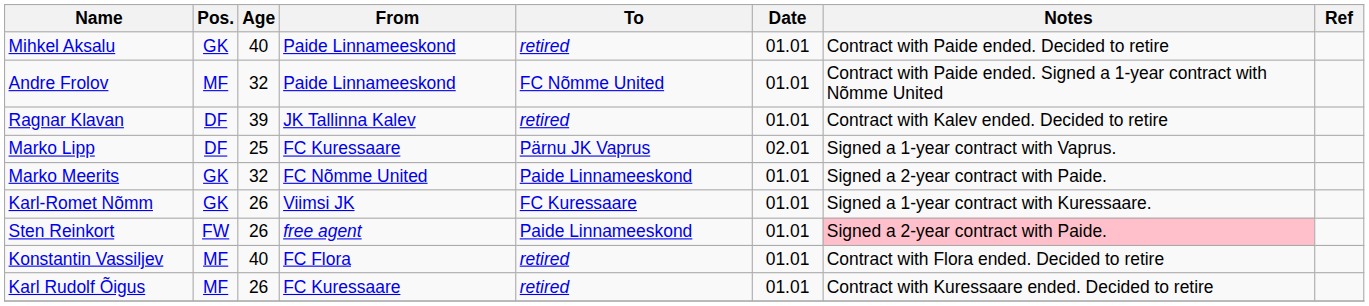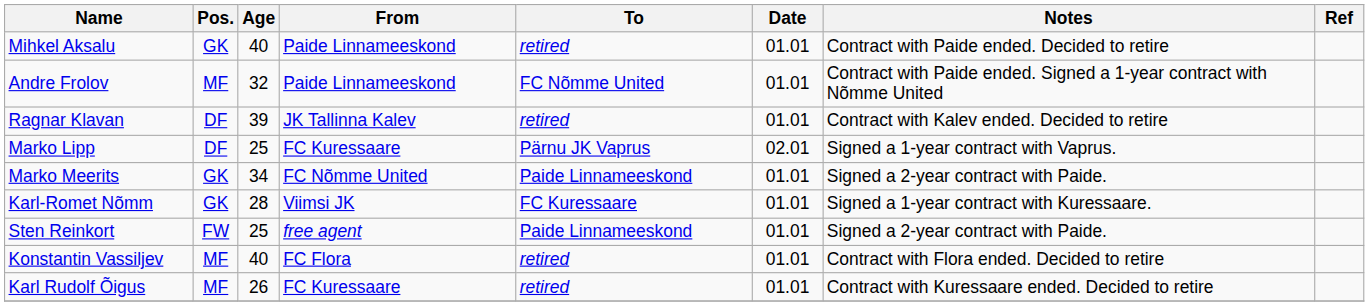 <table class="wikitable collapsed">
 <tr>
 <th width = 180px>Name</th>
 <th width = 30px>Pos.</th>
 <th width = 30px>Age</th>
 <th width = 225px>From</th>
 <th width = 225px>To</th>
 <th width = 60px>Date</th>
 <th width = 500px>Notes</th>
 <th width = 40px>Ref</th>
 </tr>
 <tr>
 <td><a href='#'>Mihkel Aksalu</a></td>
 <td align=center><a href='#'>GK</a></td>
 <td align=center>40</td>
 <td><a href='#'>Paide Linnameeskond</a></td>
 <td><em><a href='#'>retired</a></em></td>
 <td align=center>01.01</td>
 <td>Contract with Paide ended. Decided to retire</td>
 <td align=center></td>
 </tr>
 <tr>
 <td><a href='#'>Andre Frolov</a></td>
 <td align=center><a href='#'>MF</a></td>
 <td align=center>32</td>
 <td><a href='#'>Paide Linnameeskond</a></td>
 <td><a href='#'>FC Nõmme United</a></td>
 <td align=center>01.01</td>
 <td>Contract with Paide ended. Signed a 1-year contract with Nõmme United</td>
 <td align=center></td>
 </tr>
 <tr>
 <td><a href='#'>Ragnar Klavan</a></td>
 <td align=center><a href='#'>DF</a></td>
 <td align=center>39</td>
 <td><a href='#'>JK Tallinna Kalev</a></td>
 <td><em><a href='#'>retired</a></em></td>
 <td align=center>01.01</td>
 <td>Contract with Kalev ended. Decided to retire</td>
 <td align=center></td>
 </tr>
 <tr>
 <td><a href='#'>Marko Lipp</a></td>
 <td align=center><a href='#'>DF</a></td>
 <td align=center>25</td>
 <td><a href='#'>FC Kuressaare</a></td>
 <td><a href='#'>Pärnu JK Vaprus</a></td>
 <td align=center>02.01</td>
 <td>Signed a 1-year contract with Vaprus.</td>
 <td align=center></td>
 </tr>
 <tr>
 <td><a href='#'>Marko Meerits</a></td>
 <td align=center><a href='#'>GK</a></td>
-<td align=center>32</td>
+<td align=center>34</td>
 <td><a href='#'>FC Nõmme United</a></td>
 <td><a href='#'>Paide Linnameeskond</a></td>
 <td align=center>01.01</td>
 <td>Signed a 2-year contract with Paide.</td>
 <td align=center></td>
 </tr>
 <tr>
 <td><a href='#'>Karl-Romet Nõmm</a></td>
 <td align=center><a href='#'>GK</a></td>
-<td align=center>26</td>
+<td align=center>28</td>
 <td><a href='#'>Viimsi JK</a></td>
 <td><a href='#'>FC Kuressaare</a></td>
 <td align=center>01.01</td>
 <td>Signed a 1-year contract with Kuressaare.</td>
 <td align=center></td>
 </tr>
 <tr>
 <td><a href='#'>Sten Reinkort</a></td>
 <td align=center><a href='#'>FW</a></td>
-<td align=center>26</td>
+<td align=center>25</td>
 <td><em><a href='#'>free agent</a></em></td>
 <td><a href='#'>Paide Linnameeskond</a></td>
 <td align=center>01.01</td>
-<td style="background: pink;">Signed a 2-year contract with Paide.</td>
+<td>Signed a 2-year contract with Paide.</td>
 <td align=center></td>
 </tr>
 <tr>
 <td><a href='#'>Konstantin Vassiljev</a></td>
 <td align=center><a href='#'>MF</a></td>
 <td align=center>40</td>
 <td><a href='#'>FC Flora</a></td>
 <td><em><a href='#'>retired</a></em></td>
 <td align=center>01.01</td>
 <td>Contract with Flora ended. Decided to retire</td>
 <td align=center></td>
 </tr>
 <tr>
 <td><a href='#'>Karl Rudolf Õigus</a></td>
 <td align=center><a href='#'>MF</a></td>
 <td align=center>26</td>
 <td><a href='#'>FC Kuressaare</a></td>
 <td><em><a href='#'>retired</a></em></td>
 <td align=center>01.01</td>
 <td>Contract with Kuressaare ended. Decided to retire</td>
 <td align=center></td>
 </tr>
 <tr>
 </tr>
 </table>
